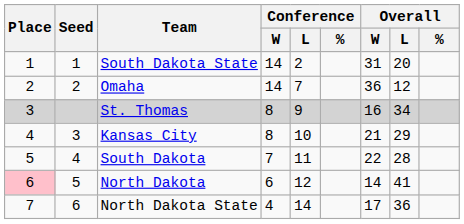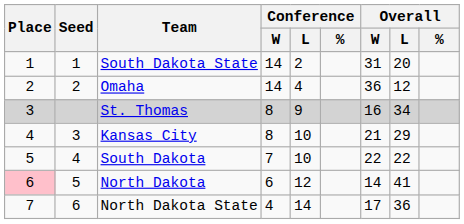 <table class="wikitable">
 <tr>
 <th rowspan ="2">Place</th>
 <th rowspan ="2">Seed</th>
 <th rowspan ="2">Team</th>
 <th colspan = "3">Conference</th>
 <th colspan = "3">Overall</th>
 </tr>
 <tr>
 <th scope="col" style="width: 20px;">W</th>
 <th scope="col" style="width: 20px;">L</th>
 <th scope="col" style="width: 30px;">%</th>
 <th scope="col" style="width: 20px;">W</th>
 <th scope="col" style="width: 20px;">L</th>
 <th scope="col" style="width: 30px;">%</th>
 </tr>
 <tr>
 <td style="text-align:center;">1</td>
 <td style="text-align:center;">1</td>
 <td><a href='#'>South Dakota State</a></td>
 <td>14</td>
 <td>2</td>
 <td></td>
 <td>31</td>
 <td>20</td>
 <td></td>
 </tr>
 <tr>
 <td style="text-align:center;">2</td>
 <td style="text-align:center;">2</td>
 <td><a href='#'>Omaha</a></td>
 <td>14</td>
-<td>7</td>
+<td>4</td>
 <td></td>
 <td>36</td>
 <td>12</td>
 <td></td>
 </tr>
 <tr bgcolor=#d3d3d3>
 <td style="text-align:center;">3</td>
 <td style="text-align:center;"></td>
 <td><a href='#'>St. Thomas</a></td>
 <td>8</td>
 <td>9</td>
 <td></td>
 <td>16</td>
 <td>34</td>
 <td></td>
 </tr>
 <tr>
 <td style="text-align:center;">4</td>
 <td style="text-align:center;">3</td>
 <td><a href='#'>Kansas City</a></td>
 <td>8</td>
 <td>10</td>
 <td></td>
 <td>21</td>
 <td>29</td>
 <td></td>
 </tr>
 <tr>
 <td style="text-align:center;">5</td>
 <td style="text-align:center;">4</td>
 <td><a href='#'>South Dakota</a></td>
 <td>7</td>
-<td>11</td>
+<td>10</td>
 <td></td>
 <td>22</td>
-<td>28</td>
+<td>22</td>
 <td></td>
 </tr>
 <tr>
 <td style="background: pink; text-align:center;">6</td>
 <td style="text-align:center;">5</td>
 <td><a href='#'>North Dakota</a></td>
 <td>6</td>
 <td>12</td>
 <td></td>
 <td>14</td>
 <td>41</td>
 <td></td>
 </tr>
 <tr>
 <td style="text-align:center;">7</td>
 <td style="text-align:center;">6</td>
 <td>North Dakota State</td>
 <td>4</td>
 <td>14</td>
 <td></td>
 <td>17</td>
 <td>36</td>
 <td></td>
 </tr>
 </table>
